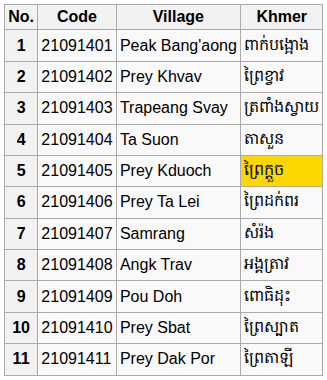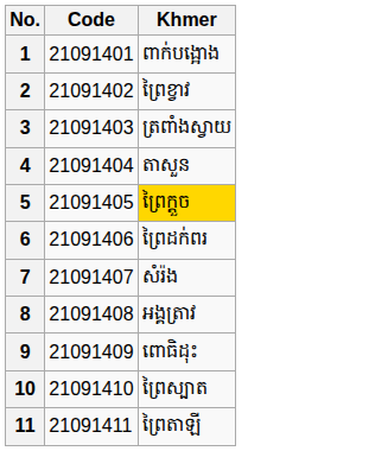 <table class="wikitable sortable mw-collapsible">
 <tr>
 <th>No.</th>
 <th>Code</th>
-<th>Village</th>
 <th>Khmer</th>
 </tr>
 <tr>
 <th>1</th>
 <td>21091401</td>
-<td>Peak Bang'aong</td>
 <td>ពាក់បង្អោង</td>
 </tr>
 <tr>
 <th>2</th>
 <td>21091402</td>
-<td>Prey Khvav</td>
 <td>ព្រៃខ្វាវ</td>
 </tr>
 <tr>
 <th>3</th>
 <td>21091403</td>
-<td>Trapeang Svay</td>
 <td>ត្រពាំងស្វាយ</td>
 </tr>
 <tr>
 <th>4</th>
 <td>21091404</td>
-<td>Ta Suon</td>
 <td>តាសួន</td>
 </tr>
 <tr>
 <th>5</th>
 <td>21091405</td>
-<td>Prey Kduoch</td>
 <td style="background: gold;">ព្រៃក្ដួច</td>
 </tr>
 <tr>
 <th>6</th>
 <td>21091406</td>
-<td>Prey Ta Lei</td>
 <td>ព្រៃដក់ពរ</td>
 </tr>
 <tr>
 <th>7</th>
 <td>21091407</td>
-<td>Samrang</td>
 <td>សំរ៉ង</td>
 </tr>
 <tr>
 <th>8</th>
 <td>21091408</td>
-<td>Angk Trav</td>
 <td>អង្គត្រាវ</td>
 </tr>
 <tr>
 <th>9</th>
 <td>21091409</td>
-<td>Pou Doh</td>
 <td>ពោធិដុះ</td>
 </tr>
 <tr>
 <th>10</th>
 <td>21091410</td>
-<td>Prey Sbat</td>
 <td>ព្រៃស្បាត</td>
 </tr>
 <tr>
 <th>11</th>
 <td>21091411</td>
-<td>Prey Dak Por</td>
 <td>ព្រៃតាឡី</td>
 </tr>
 </table>
